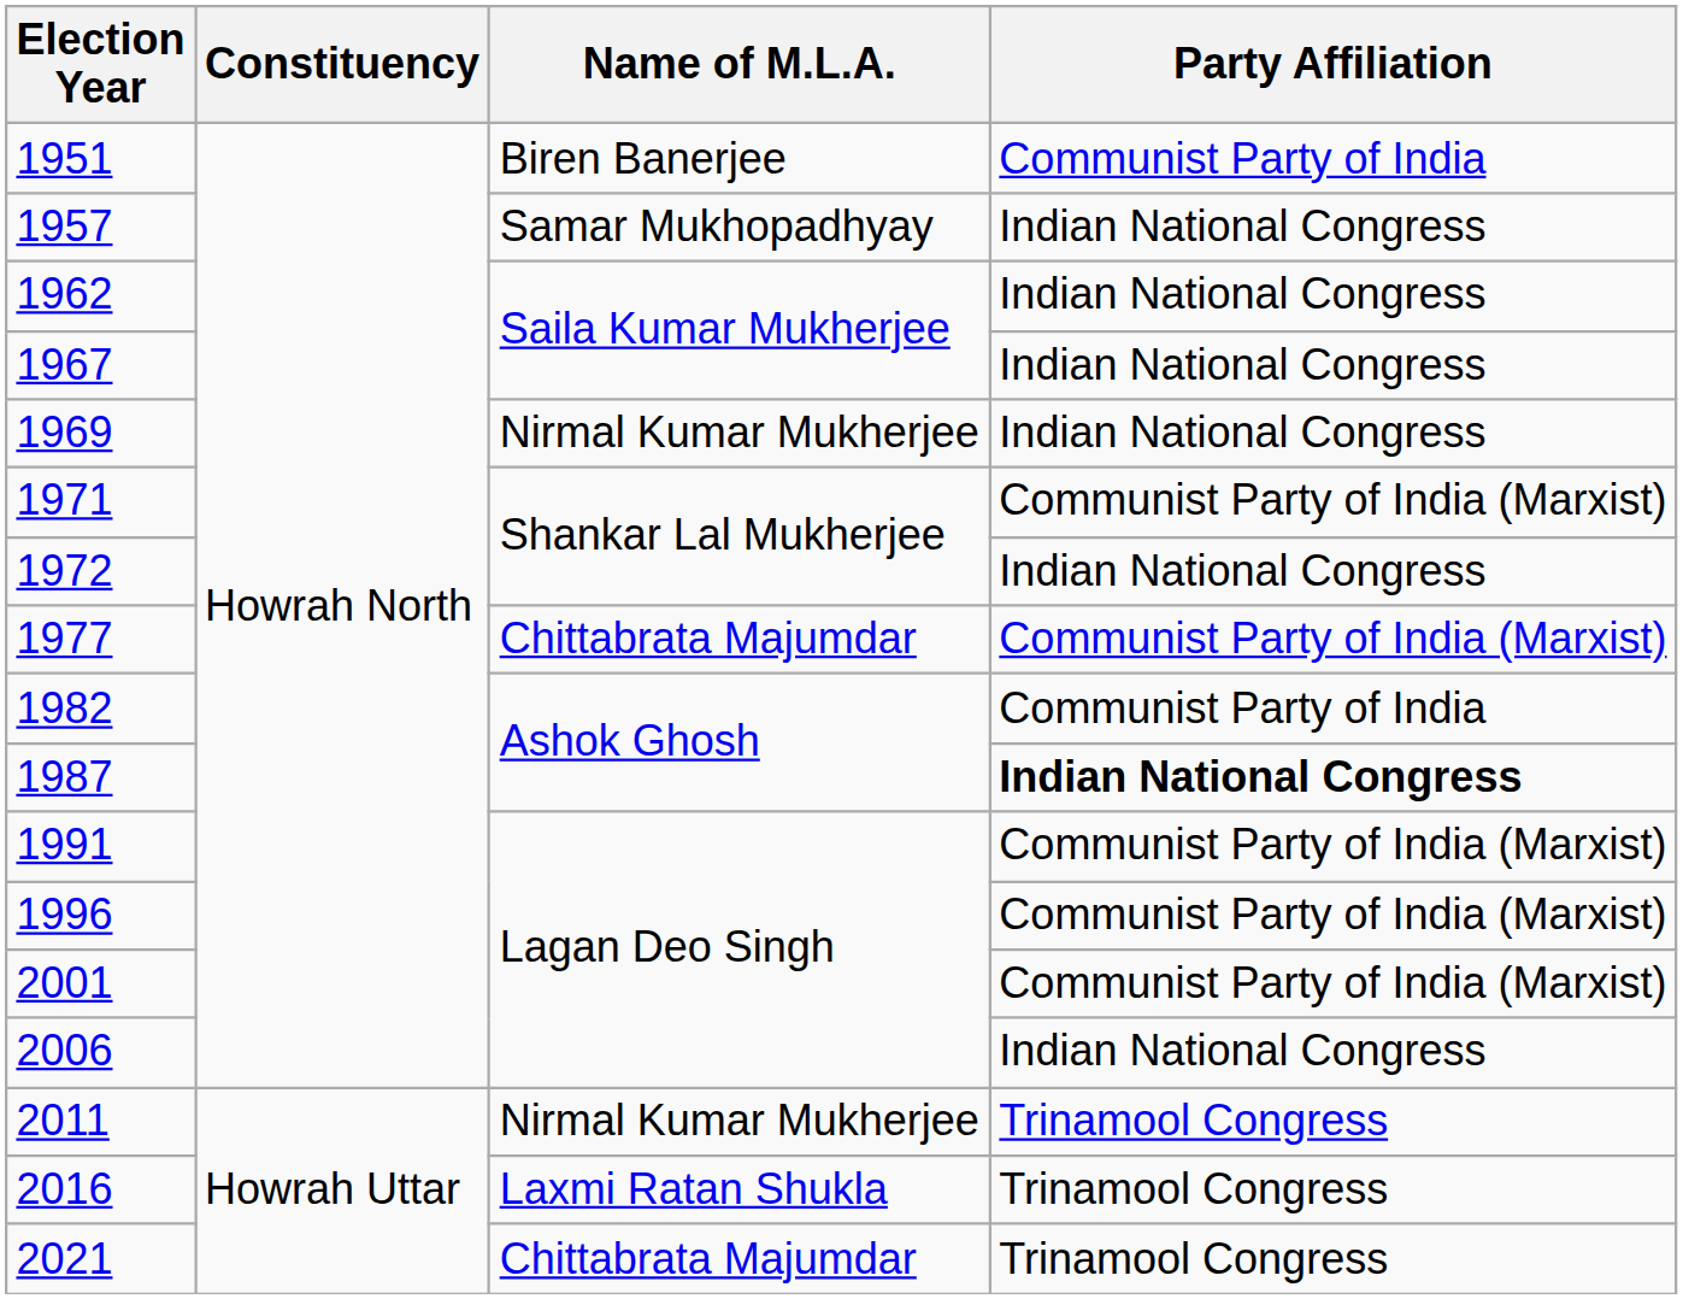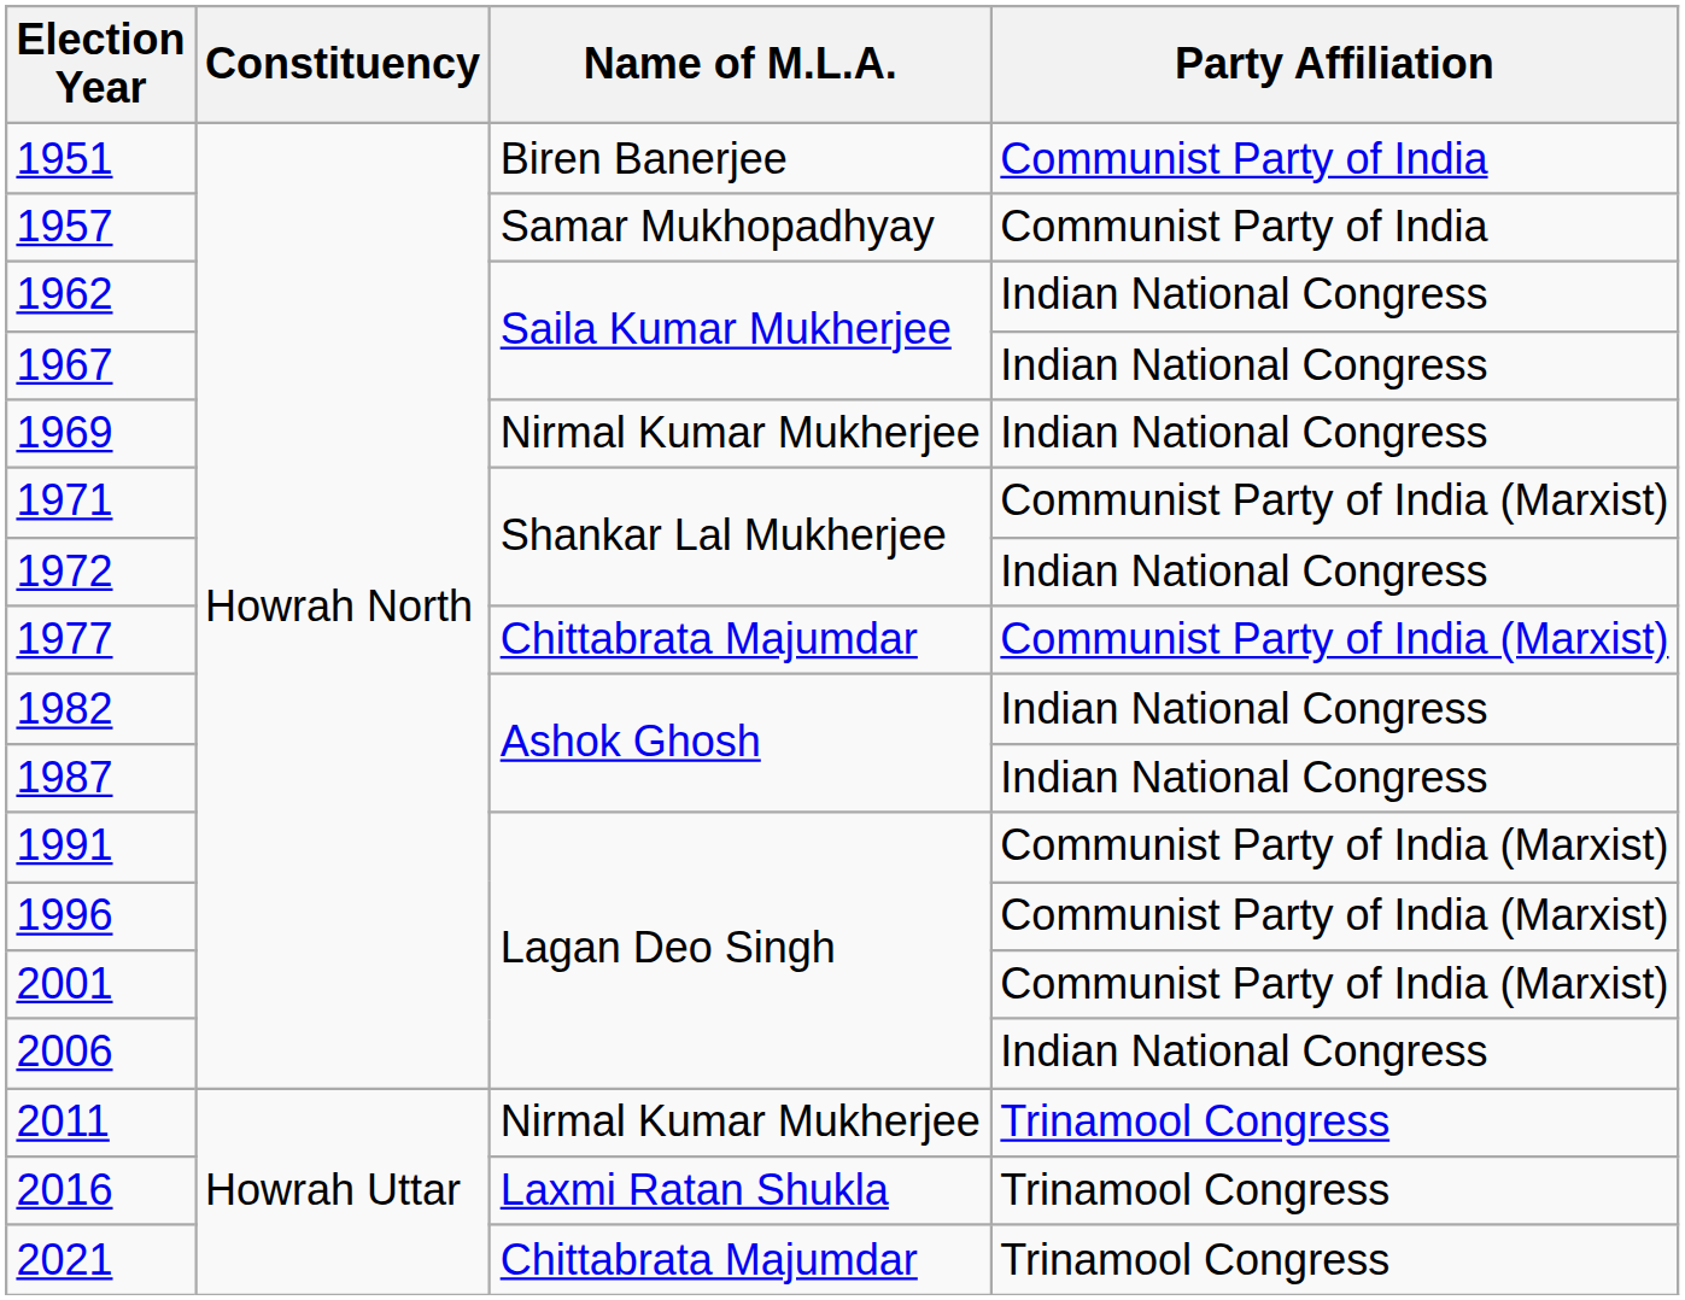 <table class="wikitable sortable"ìÍĦĤĠčw>
 <tr>
 <th>Election<br> Year</th>
 <th>Constituency</th>
 <th>Name of M.L.A.</th>
 <th>Party Affiliation</th>
 </tr>
 <tr>
 <td><a href='#'>1951</a></td>
 <td rowspan="14">Howrah North</td>
 <td>Biren Banerjee</td>
 <td><a href='#'>Communist Party of India</a></td>
 </tr>
 <tr>
 <td><a href='#'>1957</a></td>
 <td>Samar Mukhopadhyay</td>
-<td>Indian National Congress</td>
+<td>Communist Party of India</td>
 </tr>
 <tr>
 <td><a href='#'>1962</a></td>
 <td rowspan="2"><a href='#'>Saila Kumar Mukherjee</a></td>
 <td>Indian National Congress</td>
 </tr>
 <tr>
 <td><a href='#'>1967</a></td>
 <td>Indian National Congress</td>
 </tr>
 <tr>
 <td><a href='#'>1969</a></td>
 <td>Nirmal Kumar Mukherjee</td>
 <td>Indian National Congress</td>
 </tr>
 <tr>
 <td><a href='#'>1971</a></td>
 <td rowspan="2">Shankar Lal Mukherjee</td>
 <td>Communist Party of India (Marxist)</td>
 </tr>
 <tr>
 <td><a href='#'>1972</a></td>
 <td>Indian National Congress</td>
 </tr>
 <tr>
 <td><a href='#'>1977</a></td>
 <td><a href='#'>Chittabrata Majumdar</a></td>
 <td><a href='#'>Communist Party of India (Marxist)</a></td>
 </tr>
 <tr>
 <td><a href='#'>1982</a></td>
 <td rowspan="2"><a href='#'>Ashok Ghosh</a></td>
-<td>Communist Party of India</td>
+<td>Indian National Congress</td>
 </tr>
 <tr>
 <td><a href='#'>1987</a></td>
-<td><strong>Indian National Congress</strong></td>
+<td>Indian National Congress</td>
 </tr>
 <tr>
 <td><a href='#'>1991</a></td>
 <td rowspan="4">Lagan Deo Singh</td>
 <td>Communist Party of India (Marxist)</td>
 </tr>
 <tr>
 <td><a href='#'>1996</a></td>
 <td>Communist Party of India (Marxist)</td>
 </tr>
 <tr>
 <td><a href='#'>2001</a></td>
 <td>Communist Party of India (Marxist)</td>
 </tr>
 <tr>
 <td><a href='#'>2006</a></td>
 <td>Indian National Congress</td>
 </tr>
 <tr>
 <td><a href='#'>2011</a></td>
 <td rowspan="3">Howrah Uttar</td>
 <td>Nirmal Kumar Mukherjee</td>
 <td><a href='#'>Trinamool Congress</a></td>
 </tr>
 <tr>
 <td><a href='#'>2016</a></td>
 <td><a href='#'>Laxmi Ratan Shukla</a></td>
 <td>Trinamool Congress</td>
 </tr>
 <tr>
 <td><a href='#'>2021</a></td>
 <td><a href='#'>Chittabrata Majumdar</a></td>
 <td>Trinamool Congress</td>
 </tr>
 </table>
